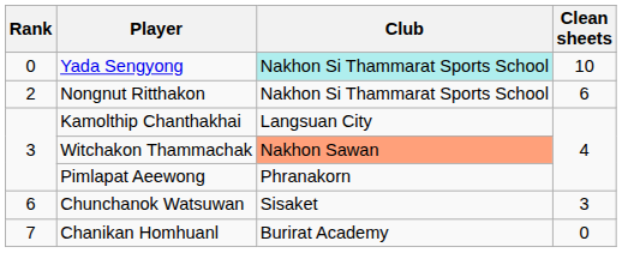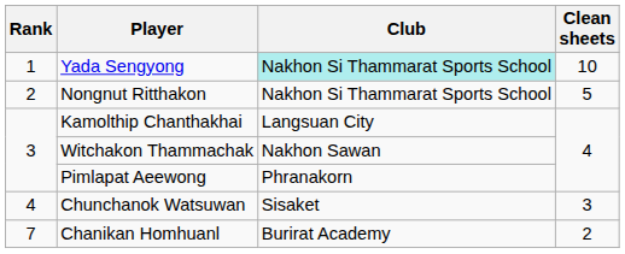 <table class="wikitable" style="text-align:center">
 <tr>
 <th>Rank</th>
 <th>Player</th>
 <th>Club</th>
 <th>Clean<br>sheets</th>
 </tr>
 <tr>
-<td>0</td>
+<td>1</td>
 <td align="left"> <a href='#'>Yada Sengyong</a></td>
 <td align="left" style="background: paleturquoise;">Nakhon Si Thammarat Sports School</td>
 <td>10</td>
 </tr>
 <tr>
 <td>2</td>
 <td align="left"> Nongnut Ritthakon</td>
 <td align="left">Nakhon Si Thammarat Sports School</td>
-<td>6</td>
+<td>5</td>
 </tr>
 <tr>
 <td rowspan="3">3</td>
 <td align="left"> Kamolthip Chanthakhai</td>
 <td align="left">Langsuan City</td>
 <td rowspan="3">4</td>
 </tr>
 <tr>
 <td align="left"> Witchakon Thammachak</td>
-<td align="left" style="background: lightsalmon;">Nakhon Sawan</td>
+<td align="left">Nakhon Sawan</td>
 </tr>
 <tr>
 <td align="left"> Pimlapat Aeewong</td>
 <td align="left">Phranakorn</td>
 </tr>
 <tr>
-<td>6</td>
+<td>4</td>
 <td align="left"> Chunchanok Watsuwan</td>
 <td align="left">Sisaket</td>
 <td>3</td>
 </tr>
 <tr>
 <td>7</td>
 <td align="left"> Chanikan Homhuanl</td>
 <td align="left">Burirat Academy</td>
-<td>0</td>
+<td>2</td>
 </tr>
 </table>
